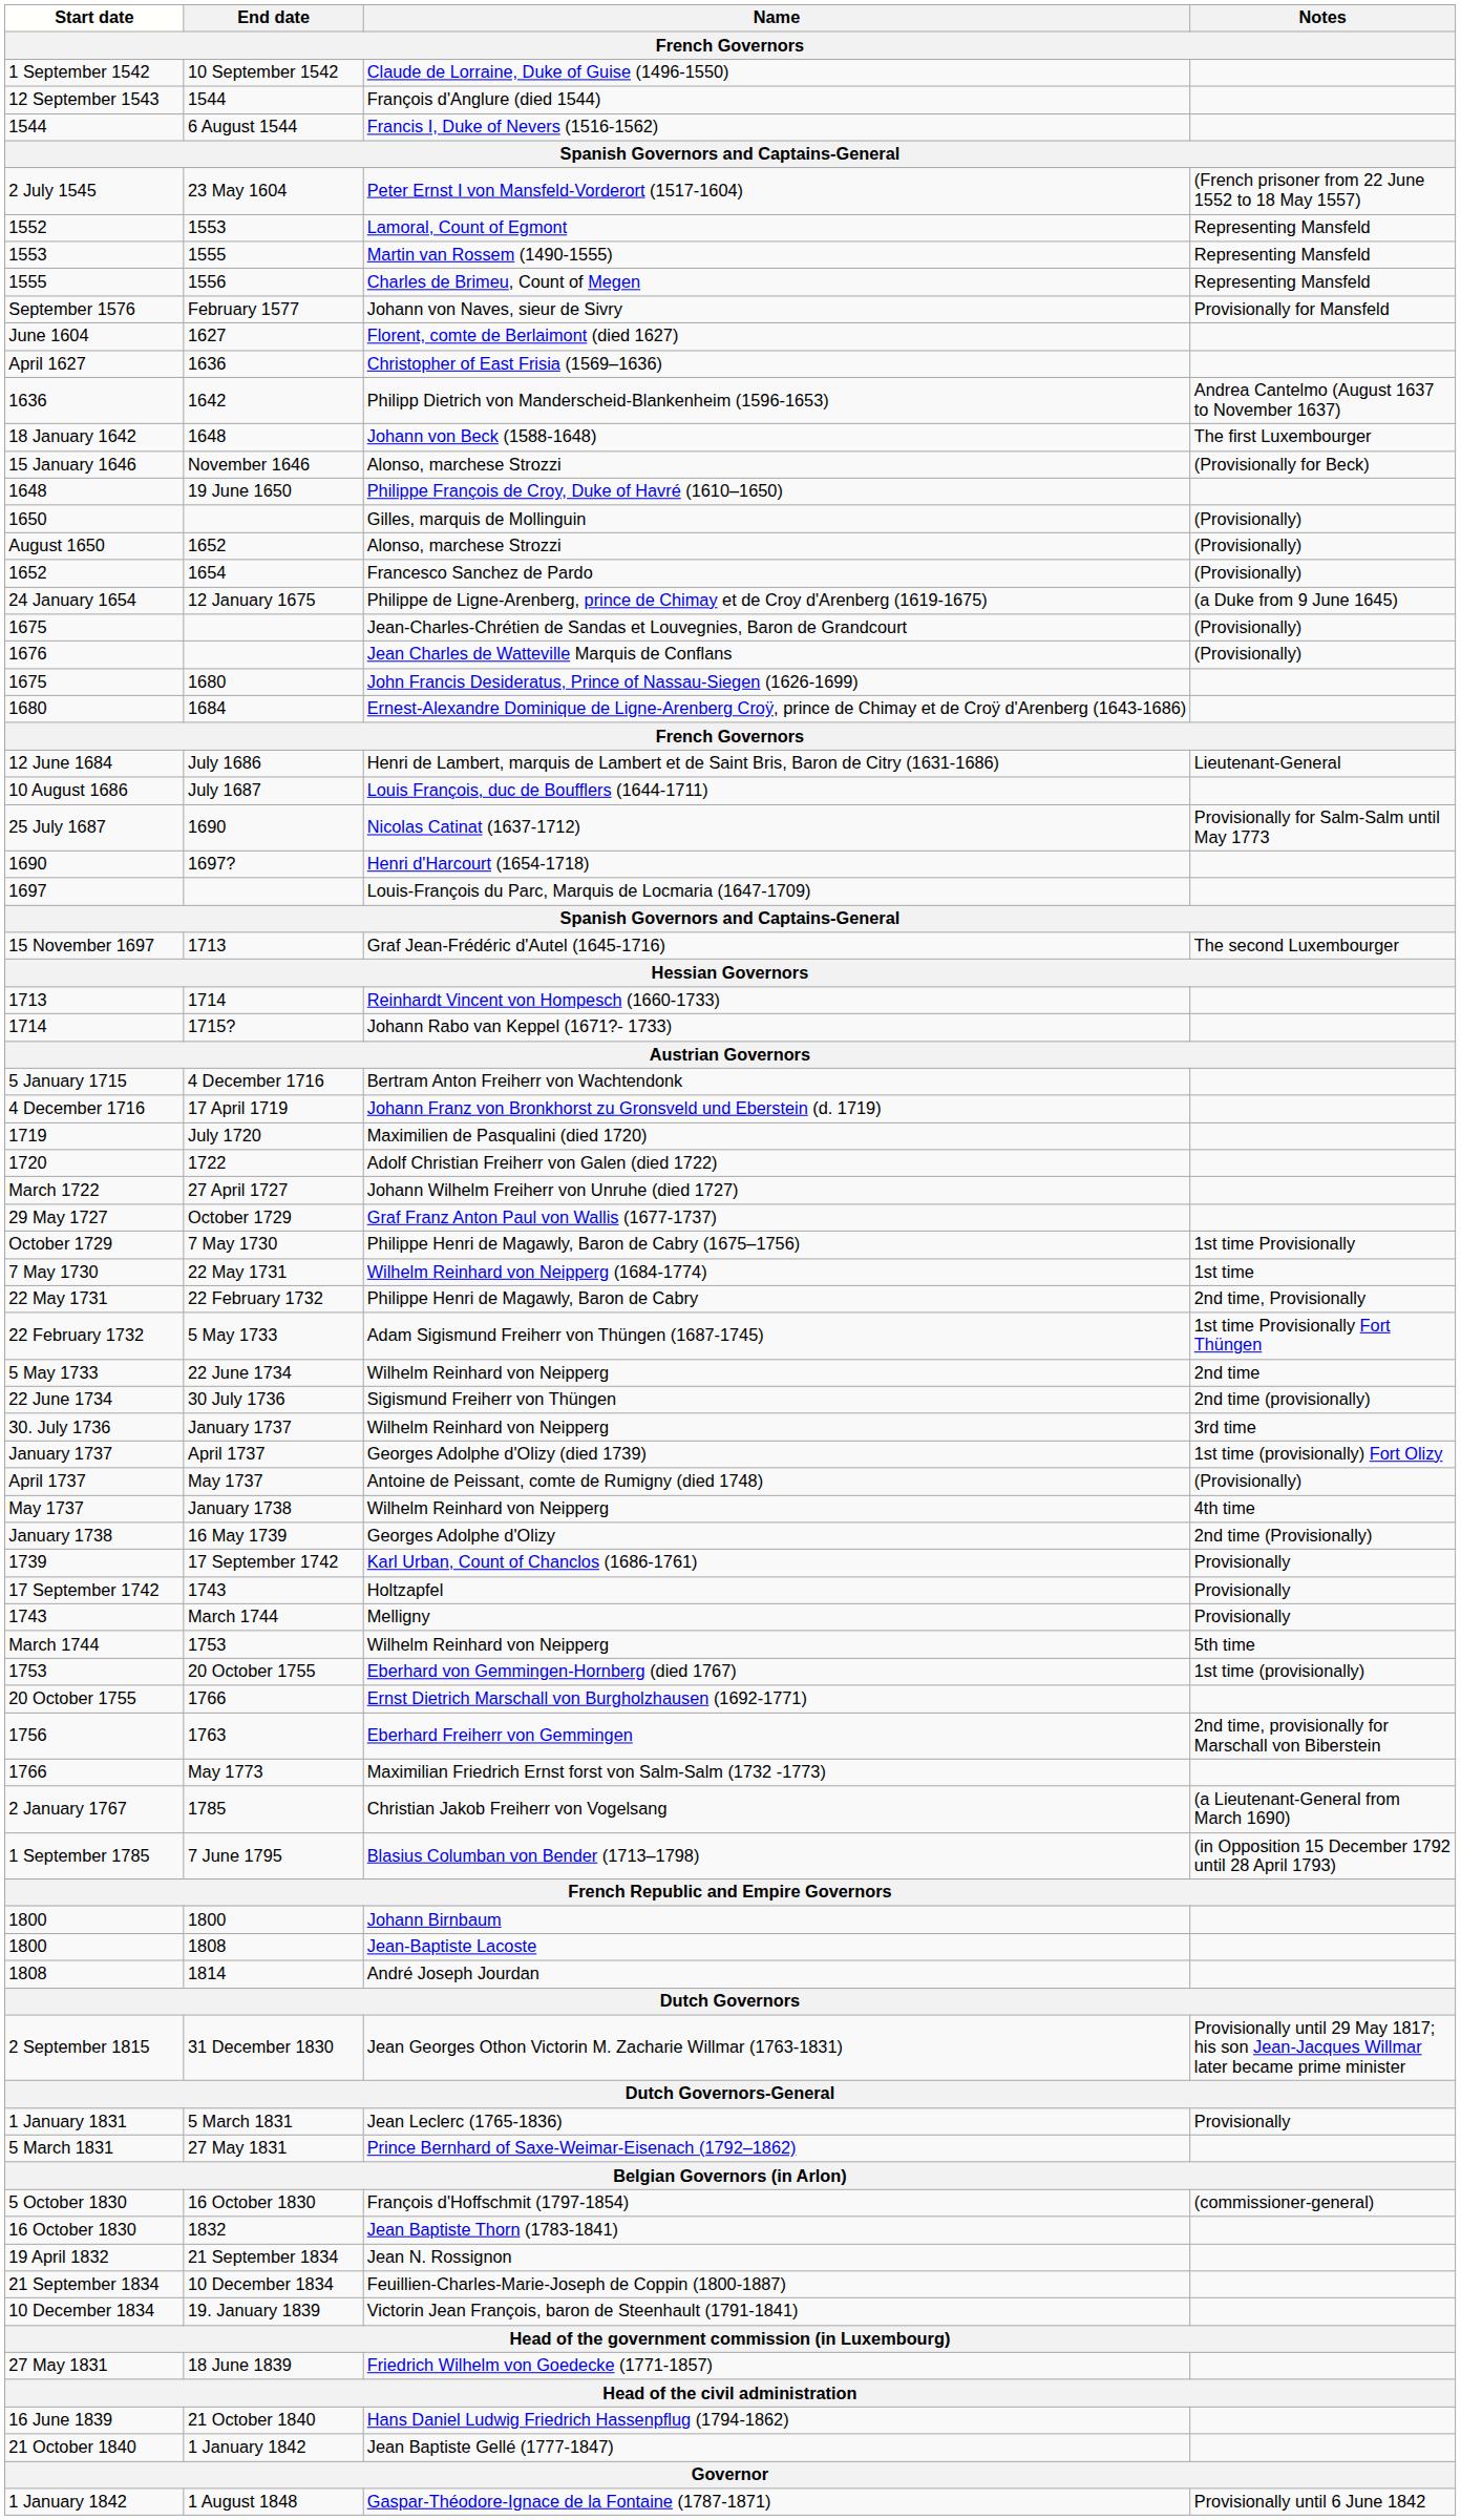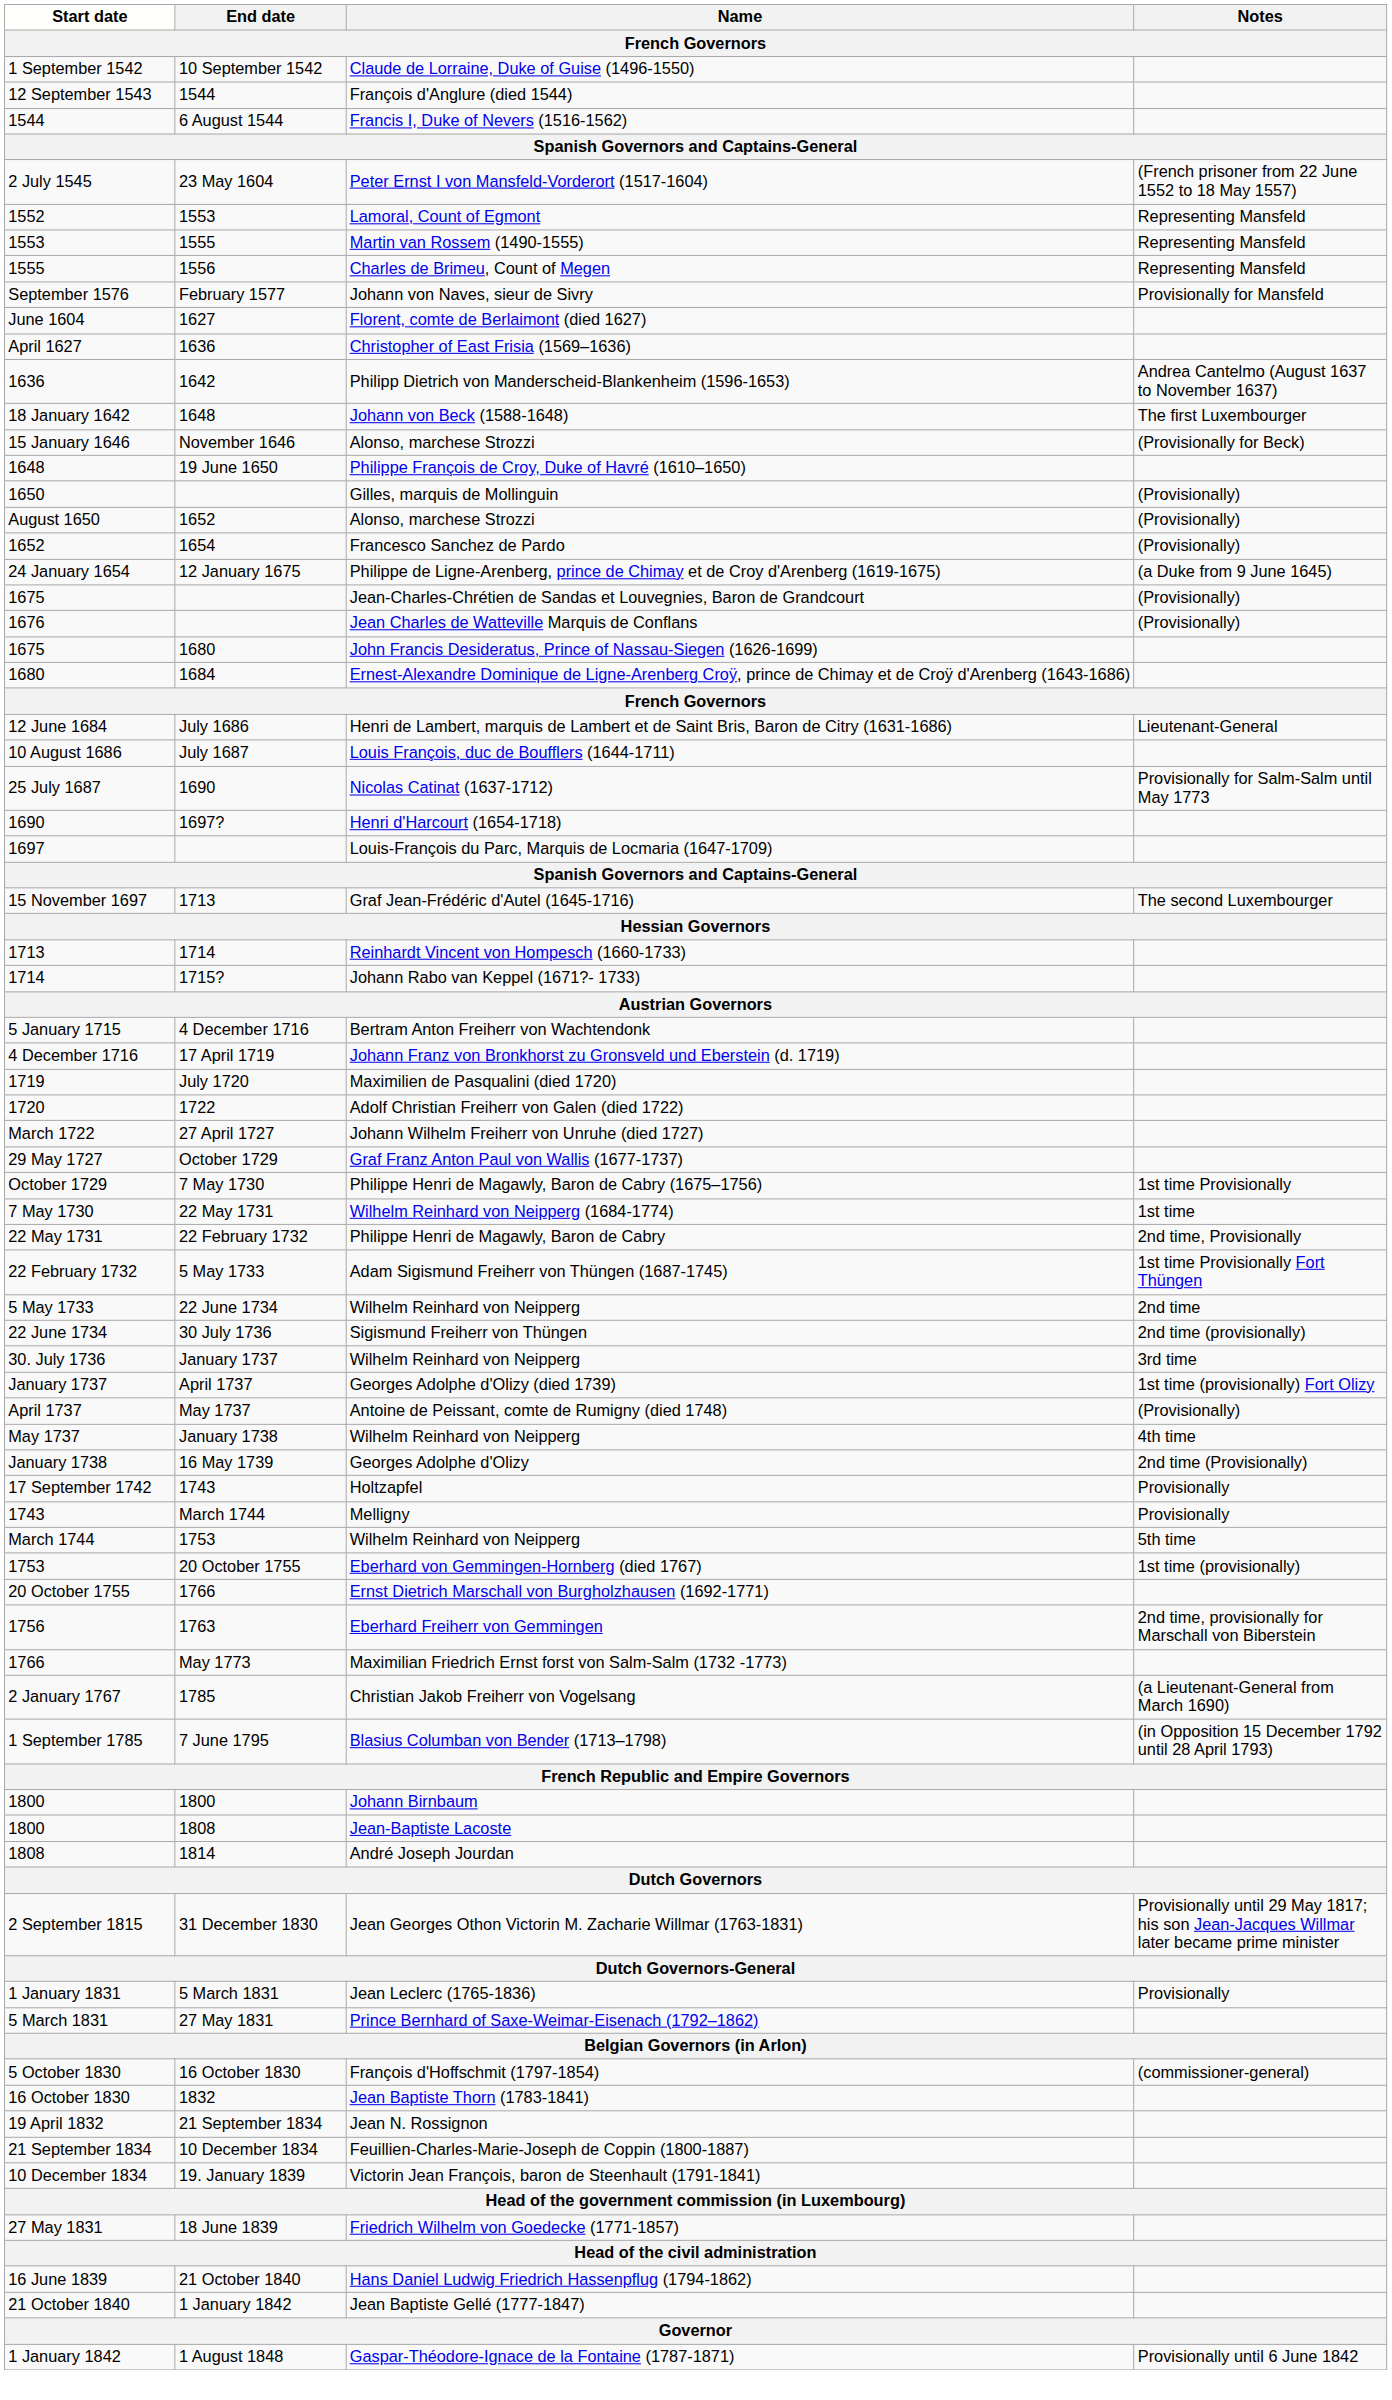 <table class="wikitable">
 <tr>
 <th style="width:10em; background:#fffffb;">Start date</th>
 <th style="width:10em">End date</th>
 <th>Name</th>
 <th style="width:15em">Notes</th>
 </tr>
 <tr>
 <th colspan="4">French Governors</th>
 </tr>
 <tr>
 <td>1 September 1542</td>
 <td>10 September 1542</td>
 <td><a href='#'>Claude de Lorraine, Duke of Guise</a> (1496-1550)</td>
 <td></td>
 </tr>
 <tr>
 <td>12 September 1543</td>
 <td>1544</td>
 <td>François d'Anglure (died 1544)</td>
 <td></td>
 </tr>
 <tr>
 <td>1544</td>
 <td>6 August 1544</td>
 <td><a href='#'>Francis I, Duke of Nevers</a> (1516-1562)</td>
 <td></td>
 </tr>
 <tr>
 <th colspan="4">Spanish Governors and Captains-General</th>
 </tr>
 <tr>
 <td>2 July 1545</td>
 <td>23 May 1604</td>
 <td><a href='#'>Peter Ernst I von Mansfeld-Vorderort</a> (1517-1604)</td>
 <td>(French prisoner from 22 June 1552 to 18 May 1557)</td>
 </tr>
 <tr>
 <td>1552</td>
 <td>1553</td>
 <td><a href='#'>Lamoral, Count of Egmont</a></td>
 <td>Representing Mansfeld</td>
 </tr>
 <tr>
 <td>1553</td>
 <td>1555</td>
 <td><a href='#'>Martin van Rossem</a> (1490-1555)</td>
 <td>Representing Mansfeld</td>
 </tr>
 <tr>
 <td>1555</td>
 <td>1556</td>
 <td><a href='#'>Charles de Brimeu</a>, Count of <a href='#'>Megen</a></td>
 <td>Representing Mansfeld</td>
 </tr>
 <tr>
 <td>September 1576</td>
 <td>February 1577</td>
 <td>Johann von Naves, sieur de Sivry</td>
 <td>Provisionally for Mansfeld</td>
 </tr>
 <tr>
 <td>June 1604</td>
 <td>1627</td>
 <td><a href='#'>Florent, comte de Berlaimont</a> (died 1627)</td>
 <td></td>
 </tr>
 <tr>
 <td>April 1627</td>
 <td>1636</td>
 <td><a href='#'>Christopher of East Frisia</a> (1569–1636)</td>
 <td></td>
 </tr>
 <tr>
 <td>1636</td>
 <td>1642</td>
 <td>Philipp Dietrich von Manderscheid-Blankenheim (1596-1653)</td>
 <td>Andrea Cantelmo (August 1637 to November 1637)</td>
 </tr>
 <tr>
 <td>18 January 1642</td>
 <td>1648</td>
 <td><a href='#'>Johann von Beck</a> (1588-1648)</td>
 <td>The first Luxembourger</td>
 </tr>
 <tr>
 <td>15 January 1646</td>
 <td>November 1646</td>
 <td>Alonso, marchese Strozzi</td>
 <td>(Provisionally for Beck)</td>
 </tr>
 <tr>
 <td>1648</td>
 <td>19 June 1650</td>
 <td><a href='#'>Philippe François de Croy, Duke of Havré</a> (1610–1650)</td>
 <td></td>
 </tr>
 <tr>
 <td>1650</td>
 <td></td>
 <td>Gilles, marquis de Mollinguin</td>
 <td>(Provisionally)</td>
 </tr>
 <tr>
 <td>August 1650</td>
 <td>1652</td>
 <td>Alonso, marchese Strozzi</td>
 <td>(Provisionally)</td>
 </tr>
 <tr>
 <td>1652</td>
 <td>1654</td>
 <td>Francesco Sanchez de Pardo</td>
 <td>(Provisionally)</td>
 </tr>
 <tr>
 <td>24 January 1654</td>
 <td>12 January 1675</td>
 <td>Philippe de Ligne-Arenberg, <a href='#'>prince de Chimay</a> et de Croy d'Arenberg (1619-1675)</td>
 <td>(a Duke from 9 June 1645)</td>
 </tr>
 <tr>
 <td>1675</td>
 <td></td>
 <td>Jean-Charles-Chrétien de Sandas et Louvegnies, Baron de Grandcourt</td>
 <td>(Provisionally)</td>
 </tr>
 <tr>
 <td>1676</td>
 <td></td>
 <td><a href='#'>Jean Charles de Watteville</a> Marquis de Conflans</td>
 <td>(Provisionally)</td>
 </tr>
 <tr>
 <td>1675</td>
 <td>1680</td>
 <td><a href='#'>John Francis Desideratus, Prince of Nassau-Siegen</a> (1626-1699)</td>
 <td></td>
 </tr>
 <tr>
 <td>1680</td>
 <td>1684</td>
 <td><a href='#'>Ernest-Alexandre Dominique de Ligne-Arenberg Croÿ</a>, prince de Chimay et de Croÿ d'Arenberg (1643-1686)</td>
 <td></td>
 </tr>
 <tr>
 <th colspan="4">French Governors</th>
 </tr>
 <tr>
 <td>12 June 1684</td>
 <td>July 1686</td>
 <td>Henri de Lambert, marquis de Lambert et de Saint Bris, Baron de Citry (1631-1686)</td>
 <td>Lieutenant-General</td>
 </tr>
 <tr>
 <td>10 August 1686</td>
 <td>July 1687</td>
 <td><a href='#'>Louis François, duc de Boufflers</a> (1644-1711)</td>
 <td></td>
 </tr>
 <tr>
 <td>25 July 1687</td>
 <td>1690</td>
 <td><a href='#'>Nicolas Catinat</a> (1637-1712)</td>
 <td>Provisionally for Salm-Salm until May 1773</td>
 </tr>
 <tr>
 <td>1690</td>
 <td>1697?</td>
 <td><a href='#'>Henri d'Harcourt</a> (1654-1718)</td>
 <td></td>
 </tr>
 <tr>
 <td>1697</td>
 <td></td>
 <td>Louis-François du Parc, Marquis de Locmaria (1647-1709)</td>
 <td></td>
 </tr>
 <tr>
 <th colspan="4">Spanish Governors and Captains-General</th>
 </tr>
 <tr>
 <td>15 November 1697</td>
 <td>1713</td>
 <td>Graf Jean-Frédéric d'Autel (1645-1716)</td>
 <td>The second Luxembourger</td>
 </tr>
 <tr>
 <th colspan="4">Hessian Governors</th>
 </tr>
 <tr>
 <td>1713</td>
 <td>1714</td>
 <td><a href='#'>Reinhardt Vincent von Hompesch</a> (1660-1733)</td>
 <td></td>
 </tr>
 <tr>
 <td>1714</td>
 <td>1715?</td>
 <td>Johann Rabo van Keppel (1671?- 1733)</td>
 <td></td>
 </tr>
 <tr>
 <th colspan="4">Austrian Governors</th>
 </tr>
 <tr>
 <td>5 January 1715</td>
 <td>4 December 1716</td>
 <td>Bertram Anton Freiherr von Wachtendonk</td>
 <td></td>
 </tr>
 <tr>
 <td>4 December 1716</td>
 <td>17 April 1719</td>
 <td><a href='#'>Johann Franz von Bronkhorst zu Gronsveld und Eberstein</a> (d. 1719)</td>
 <td></td>
 </tr>
 <tr>
 <td>1719</td>
 <td>July 1720</td>
 <td>Maximilien de Pasqualini (died 1720)</td>
 <td></td>
 </tr>
 <tr>
 <td>1720</td>
 <td>1722</td>
 <td>Adolf Christian Freiherr von Galen (died 1722)</td>
 <td></td>
 </tr>
 <tr>
 <td>March 1722</td>
 <td>27 April 1727</td>
 <td>Johann Wilhelm Freiherr von Unruhe (died 1727)</td>
 <td></td>
 </tr>
 <tr>
 <td>29 May 1727</td>
 <td>October 1729</td>
 <td><a href='#'>Graf Franz Anton Paul von Wallis</a> (1677-1737)</td>
 <td></td>
 </tr>
 <tr>
 <td>October 1729</td>
 <td>7 May 1730</td>
 <td>Philippe Henri de Magawly, Baron de Cabry (1675–1756)</td>
 <td>1st time Provisionally</td>
 </tr>
 <tr>
 <td>7 May 1730</td>
 <td>22 May 1731</td>
 <td><a href='#'>Wilhelm Reinhard von Neipperg</a> (1684-1774)</td>
 <td>1st time</td>
 </tr>
 <tr>
 <td>22 May 1731</td>
 <td>22 February 1732</td>
 <td>Philippe Henri de Magawly, Baron de Cabry</td>
 <td>2nd time, Provisionally</td>
 </tr>
 <tr>
 <td>22 February 1732</td>
 <td>5 May 1733</td>
 <td>Adam Sigismund Freiherr von Thüngen (1687-1745)</td>
 <td>1st time Provisionally <a href='#'>Fort Thüngen</a></td>
 </tr>
 <tr>
 <td>5 May 1733</td>
 <td>22 June 1734</td>
 <td>Wilhelm Reinhard von Neipperg</td>
 <td>2nd time</td>
 </tr>
 <tr>
 <td>22 June 1734</td>
 <td>30 July 1736</td>
 <td>Sigismund Freiherr von Thüngen</td>
 <td>2nd time (provisionally)</td>
 </tr>
 <tr>
 <td>30. July 1736</td>
 <td>January 1737</td>
 <td>Wilhelm Reinhard von Neipperg</td>
 <td>3rd time</td>
 </tr>
 <tr>
 <td>January 1737</td>
 <td>April 1737</td>
 <td>Georges Adolphe d'Olizy (died 1739)</td>
 <td>1st time (provisionally) <a href='#'>Fort Olizy</a></td>
 </tr>
 <tr>
 <td>April 1737</td>
 <td>May 1737</td>
 <td>Antoine de Peissant, comte de Rumigny (died 1748)</td>
 <td>(Provisionally)</td>
 </tr>
 <tr>
 <td>May 1737</td>
 <td>January 1738</td>
 <td>Wilhelm Reinhard von Neipperg</td>
 <td>4th time</td>
 </tr>
 <tr>
 <td>January 1738</td>
 <td>16 May 1739</td>
 <td>Georges Adolphe d'Olizy</td>
 <td>2nd time (Provisionally)</td>
 </tr>
 <tr>
-<td>1739</td>
-<td>17 September 1742</td>
-<td><a href='#'>Karl Urban, Count of Chanclos</a> (1686-1761)</td>
-<td>Provisionally</td>
-</tr>
-<tr>
 <td>17 September 1742</td>
 <td>1743</td>
 <td>Holtzapfel</td>
 <td>Provisionally</td>
 </tr>
 <tr>
 <td>1743</td>
 <td>March 1744</td>
 <td>Melligny</td>
 <td>Provisionally</td>
 </tr>
 <tr>
 <td>March 1744</td>
 <td>1753</td>
 <td>Wilhelm Reinhard von Neipperg</td>
 <td>5th time</td>
 </tr>
 <tr>
 <td>1753</td>
 <td>20 October 1755</td>
 <td><a href='#'>Eberhard von Gemmingen-Hornberg</a> (died 1767)</td>
 <td>1st time (provisionally)</td>
 </tr>
 <tr>
 <td>20 October 1755</td>
 <td>1766</td>
 <td><a href='#'>Ernst Dietrich Marschall von Burgholzhausen</a> (1692-1771)</td>
 <td></td>
 </tr>
 <tr>
 <td>1756</td>
 <td>1763</td>
 <td><a href='#'>Eberhard Freiherr von Gemmingen</a></td>
 <td>2nd time, provisionally for Marschall von Biberstein</td>
 </tr>
 <tr>
 <td>1766</td>
 <td>May 1773</td>
 <td>Maximilian Friedrich Ernst forst von Salm-Salm (1732 -1773)</td>
 <td></td>
 </tr>
 <tr>
 <td>2 January 1767</td>
 <td>1785</td>
 <td>Christian Jakob Freiherr von Vogelsang</td>
 <td>(a Lieutenant-General from March 1690)</td>
 </tr>
 <tr>
 <td>1 September 1785</td>
 <td>7 June 1795</td>
 <td><a href='#'>Blasius Columban von Bender</a> (1713–1798)</td>
 <td>(in Opposition 15 December 1792 until 28 April 1793)</td>
 </tr>
 <tr>
 <th colspan="4">French Republic and Empire Governors</th>
 </tr>
 <tr>
 <td>1800</td>
 <td>1800</td>
 <td><a href='#'>Johann Birnbaum</a></td>
 <td></td>
 </tr>
 <tr>
 <td>1800</td>
 <td>1808</td>
 <td><a href='#'>Jean-Baptiste Lacoste</a></td>
 <td></td>
 </tr>
 <tr>
 <td>1808</td>
 <td>1814</td>
 <td>André Joseph Jourdan</td>
 <td></td>
 </tr>
 <tr>
 <th colspan="4">Dutch Governors</th>
 </tr>
 <tr>
 <td>2 September 1815</td>
 <td>31 December 1830</td>
 <td>Jean Georges Othon Victorin M. Zacharie Willmar (1763-1831)</td>
 <td>Provisionally until 29 May 1817; his son <a href='#'>Jean-Jacques Willmar</a> later became prime minister</td>
 </tr>
 <tr>
 <th colspan="4">Dutch Governors-General</th>
 </tr>
 <tr>
 <td>1 January 1831</td>
 <td>5 March 1831</td>
 <td>Jean Leclerc (1765-1836)</td>
 <td>Provisionally</td>
 </tr>
 <tr>
 <td>5 March 1831</td>
 <td>27 May 1831</td>
 <td><a href='#'>Prince Bernhard of Saxe-Weimar-Eisenach (1792–1862)</a></td>
 <td></td>
 </tr>
 <tr>
 <th colspan="4">Belgian Governors (in Arlon)</th>
 </tr>
 <tr>
 <td>5 October 1830</td>
 <td>16 October 1830</td>
 <td>François d'Hoffschmit (1797-1854)</td>
 <td>(commissioner-general)</td>
 </tr>
 <tr>
 <td>16 October 1830</td>
 <td>1832</td>
 <td><a href='#'>Jean Baptiste Thorn</a> (1783-1841)</td>
 <td></td>
 </tr>
 <tr>
 <td>19 April 1832</td>
 <td>21 September 1834</td>
 <td>Jean N. Rossignon</td>
 <td></td>
 </tr>
 <tr>
 <td>21 September 1834</td>
 <td>10 December 1834</td>
 <td>Feuillien-Charles-Marie-Joseph de Coppin (1800-1887)</td>
 <td></td>
 </tr>
 <tr>
 <td>10 December 1834</td>
 <td>19. January 1839</td>
 <td>Victorin Jean François, baron de Steenhault (1791-1841)</td>
 <td></td>
 </tr>
 <tr>
 <th colspan="4">Head of the government commission (in Luxembourg)</th>
 </tr>
 <tr>
 <td>27 May 1831</td>
 <td>18 June 1839</td>
 <td><a href='#'>Friedrich Wilhelm von Goedecke</a> (1771-1857)</td>
 <td></td>
 </tr>
 <tr>
 <th colspan="4">Head of the civil administration</th>
 </tr>
 <tr>
 <td>16 June 1839</td>
 <td>21 October 1840</td>
 <td><a href='#'>Hans Daniel Ludwig Friedrich Hassenpflug</a> (1794-1862)</td>
 <td></td>
 </tr>
 <tr>
 <td>21 October 1840</td>
 <td>1 January 1842</td>
 <td>Jean Baptiste Gellé (1777-1847)</td>
 <td></td>
 </tr>
 <tr>
 <th colspan="4">Governor</th>
 </tr>
 <tr>
 <td>1 January 1842</td>
 <td>1 August 1848</td>
 <td><a href='#'>Gaspar-Théodore-Ignace de la Fontaine</a> (1787-1871)</td>
 <td>Provisionally until 6 June 1842</td>
 </tr>
 </table>
